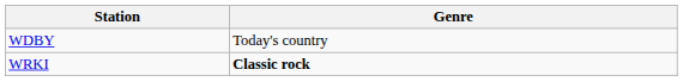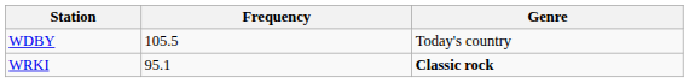 <table class="wikitable" style="width:45em;">
 <tr>
 <th style="width:20%">Station</th>
+<th style="width:40%">Frequency</th>
 <th style="width:40%">Genre</th>
 </tr>
 <tr>
 <td><a href='#'>WDBY</a></td>
+<td>105.5</td>
 <td>Today's country</td>
 </tr>
 <tr>
 <td><a href='#'>WRKI</a></td>
+<td>95.1</td>
 <td><strong>Classic rock</strong></td>
 </tr>
 </table>
